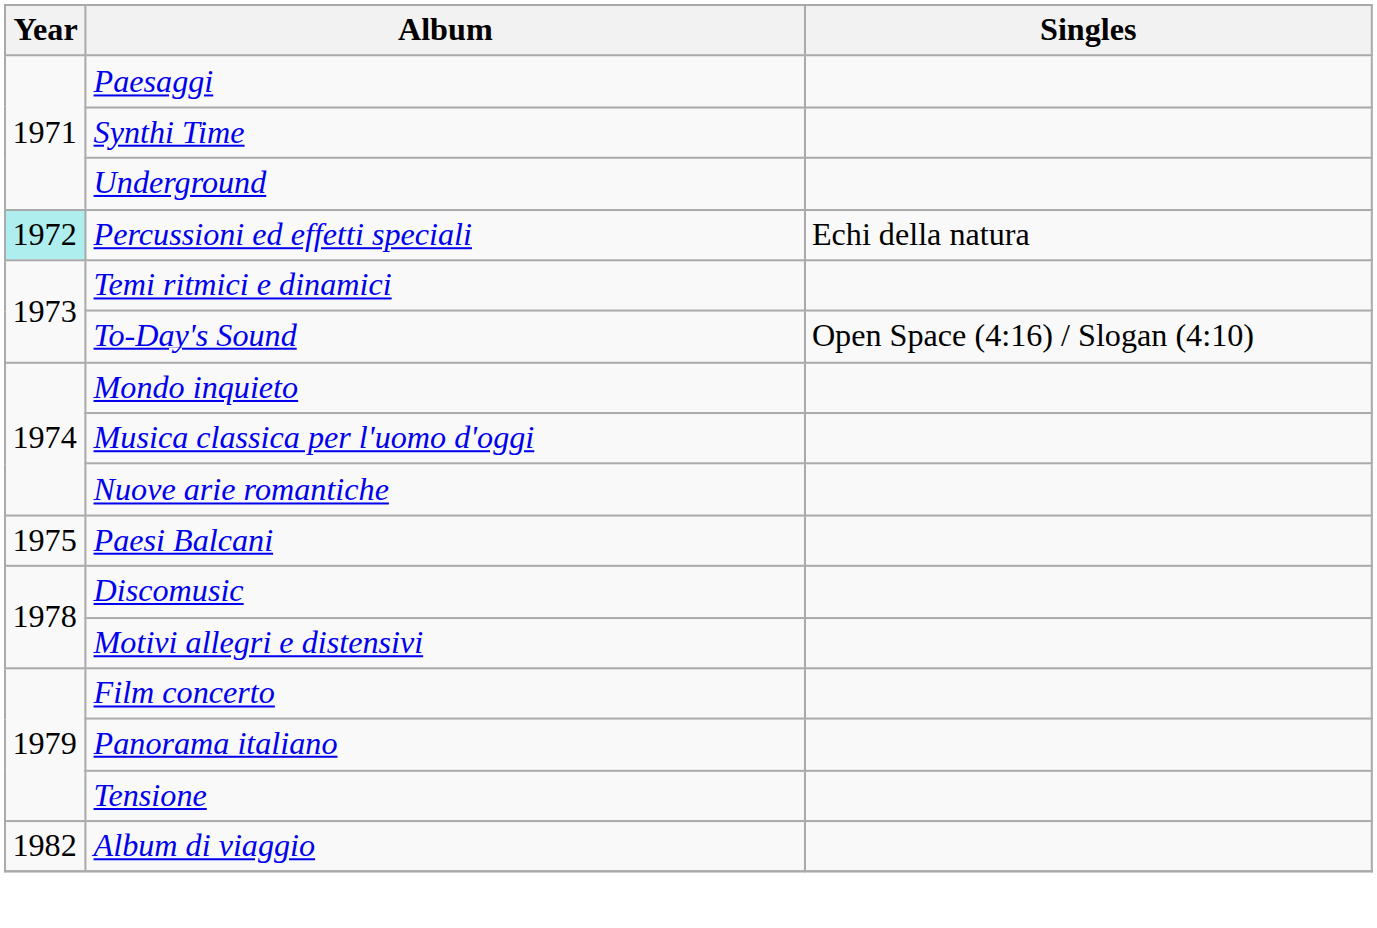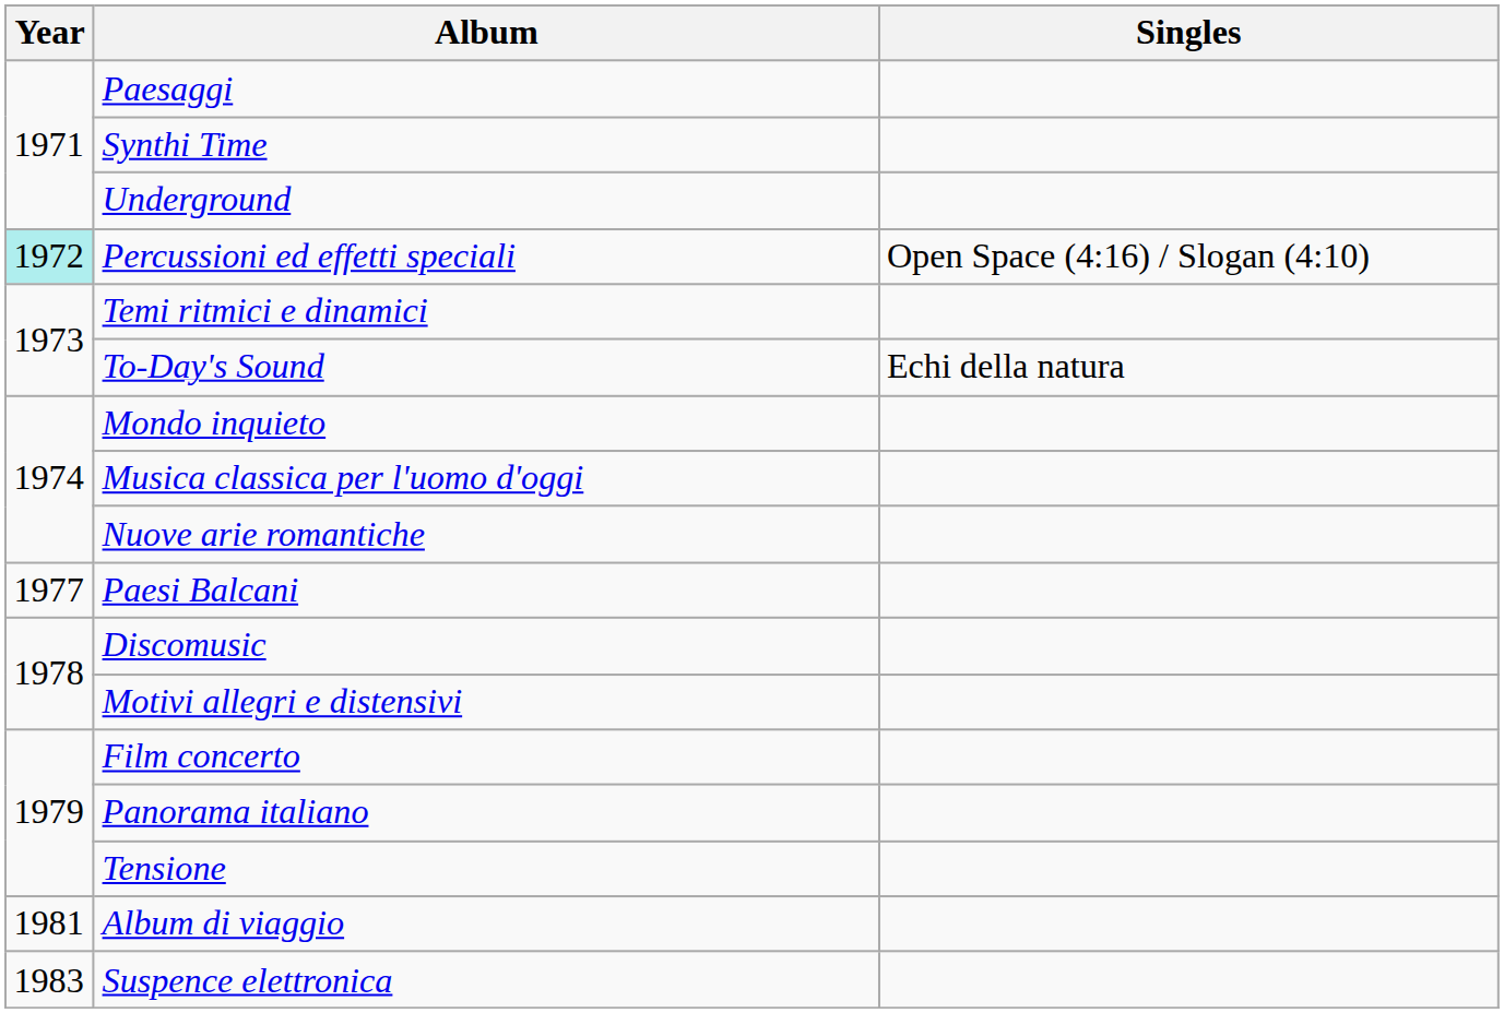 <table class="wikitable">
 <tr>
 <th style="width: 33px;">Year</th>
 <th style="width: 350px;">Album</th>
 <th style="width: 275px;">Singles</th>
 </tr>
 <tr>
 <td rowspan="3">1971</td>
 <td><em><a href='#'>Paesaggi</a></em></td>
 <td></td>
 </tr>
 <tr>
 <td><em><a href='#'>Synthi Time</a></em></td>
 <td></td>
 </tr>
 <tr>
 <td><em><a href='#'>Underground</a></em></td>
 <td></td>
 </tr>
 <tr>
 <td rowspan="1" style="background: paleturquoise;">1972</td>
 <td><em><a href='#'>Percussioni ed effetti speciali</a></em></td>
-<td>Echi della natura</td>
+<td>Open Space (4:16) / Slogan (4:10)</td>
 </tr>
 <tr>
 <td rowspan="2">1973</td>
 <td><em><a href='#'>Temi ritmici e dinamici</a></em></td>
 <td></td>
 </tr>
 <tr>
 <td><em><a href='#'>To-Day's Sound</a></em></td>
-<td>Open Space (4:16) / Slogan (4:10)</td>
+<td>Echi della natura</td>
 </tr>
 <tr>
 <td rowspan="3">1974</td>
 <td><em><a href='#'>Mondo inquieto</a></em></td>
 <td></td>
 </tr>
 <tr>
 <td><em><a href='#'>Musica classica per l'uomo d'oggi</a></em></td>
 <td></td>
 </tr>
 <tr>
 <td><em><a href='#'>Nuove arie romantiche</a></em></td>
 <td></td>
 </tr>
 <tr>
-<td rowspan="1">1975</td>
+<td rowspan="1">1977</td>
 <td><em><a href='#'>Paesi Balcani</a></em></td>
 <td></td>
 </tr>
 <tr>
 <td rowspan="2">1978</td>
 <td><em><a href='#'>Discomusic</a></em></td>
 <td></td>
 </tr>
 <tr>
 <td><em><a href='#'>Motivi allegri e distensivi</a></em></td>
 <td></td>
 </tr>
 <tr>
 <td rowspan="3">1979</td>
 <td><em><a href='#'>Film concerto</a></em></td>
 <td></td>
 </tr>
 <tr>
 <td><em><a href='#'>Panorama italiano</a></em></td>
 <td></td>
 </tr>
 <tr>
 <td><em><a href='#'>Tensione</a></em></td>
 <td></td>
 </tr>
 <tr>
-<td rowspan="1">1982</td>
+<td rowspan="1">1981</td>
 <td><em><a href='#'>Album di viaggio</a></em></td>
+<td></td>
+</tr>
+<tr>
+<td rowspan="1">1983</td>
+<td><em><a href='#'>Suspence elettronica</a></em></td>
 <td></td>
 </tr>
 <tr>
 </tr>
 </table>
